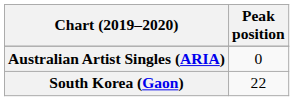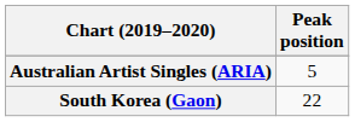 <table class="wikitable sortable plainrowheaders" style="text-align:center;">
 <tr>
 <th scope="col">Chart (2019–2020)</th>
 <th scope="col">Peak<br>position</th>
 </tr>
 <tr>
 </tr>
 <tr>
 <th scope="row">Australian Artist Singles (<a href='#'>ARIA</a>)</th>
-<td>0</td>
+<td>5</td>
 </tr>
 <tr>
 <th scope="row">South Korea (<a href='#'>Gaon</a>)</th>
 <td>22</td>
 </tr>
 </table>
